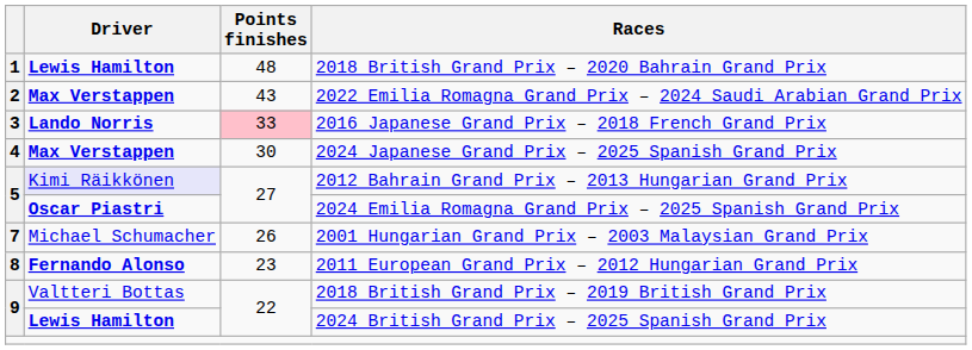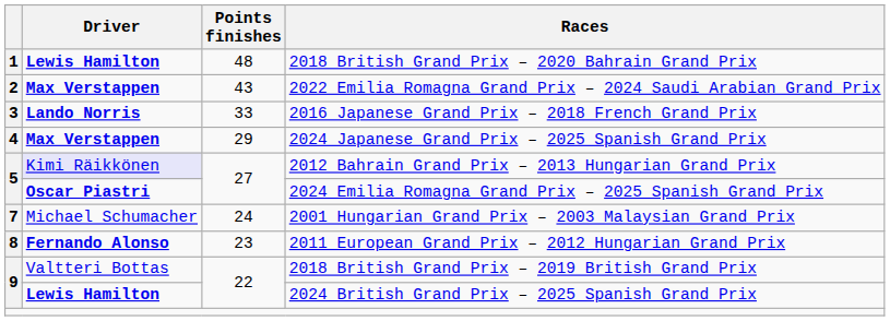 <table class="wikitable">
 <tr>
 <th></th>
 <th>Driver</th>
 <th>Points<br>finishes</th>
 <th>Races</th>
 </tr>
 <tr>
 <th>1</th>
 <td> <strong><a href='#'>Lewis Hamilton</a></strong></td>
 <td align=center>48</td>
 <td><a href='#'>2018 British Grand Prix</a> – <a href='#'>2020 Bahrain Grand Prix</a></td>
 </tr>
 <tr>
 <th>2</th>
 <td> <strong><a href='#'>Max Verstappen</a></strong></td>
 <td align=center>43</td>
 <td><a href='#'>2022 Emilia Romagna Grand Prix</a> – <a href='#'>2024 Saudi Arabian Grand Prix</a></td>
 </tr>
 <tr>
 <th>3</th>
 <td> <strong><a href='#'>Lando Norris</a></strong></td>
-<td align=center style="background: pink;">33</td>
+<td align=center>33</td>
 <td><a href='#'>2016 Japanese Grand Prix</a> – <a href='#'>2018 French Grand Prix</a></td>
 </tr>
 <tr>
 <th>4</th>
 <td> <strong><a href='#'>Max Verstappen</a></strong></td>
-<td align=center>30</td>
+<td align=center>29</td>
 <td><a href='#'>2024 Japanese Grand Prix</a> – <a href='#'>2025 Spanish Grand Prix</a> </td>
 </tr>
 <tr>
 <th rowspan=2>5</th>
 <td style="background: lavender;"> <a href='#'>Kimi Räikkönen</a></td>
 <td align=center rowspan=2>27</td>
 <td><a href='#'>2012 Bahrain Grand Prix</a> – <a href='#'>2013 Hungarian Grand Prix</a></td>
 </tr>
 <tr>
 <td> <strong><a href='#'>Oscar Piastri</a></strong></td>
 <td><a href='#'>2024 Emilia Romagna Grand Prix</a> – <a href='#'>2025 Spanish Grand Prix</a> </td>
 </tr>
 <tr>
 <th>7</th>
 <td> <a href='#'>Michael Schumacher</a></td>
-<td align=center>26</td>
+<td align=center>24</td>
 <td><a href='#'>2001 Hungarian Grand Prix</a> – <a href='#'>2003 Malaysian Grand Prix</a></td>
 </tr>
 <tr>
 <th>8</th>
 <td> <strong><a href='#'>Fernando Alonso</a></strong></td>
 <td align=center>23</td>
 <td><a href='#'>2011 European Grand Prix</a> – <a href='#'>2012 Hungarian Grand Prix</a></td>
 </tr>
 <tr>
 <th rowspan=2>9</th>
 <td> <a href='#'>Valtteri Bottas</a></td>
 <td align=center rowspan=2>22</td>
 <td><a href='#'>2018 British Grand Prix</a> – <a href='#'>2019 British Grand Prix</a></td>
 </tr>
 <tr>
 <td> <strong><a href='#'>Lewis Hamilton</a></strong></td>
 <td><a href='#'>2024 British Grand Prix</a> – <a href='#'>2025 Spanish Grand Prix</a> </td>
 </tr>
 <tr>
 <td colspan=4></td>
 </tr>
 </table>
